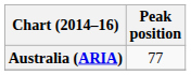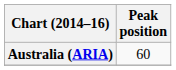 <table class="wikitable plainrowheaders sortable">
 <tr>
 <th scope="col">Chart (2014–16)</th>
 <th scope="col">Peak<br>position</th>
 </tr>
 <tr>
 <th scope="row">Australia (<a href='#'>ARIA</a>)</th>
-<td style="text-align:center;">77</td>
+<td style="text-align:center;">60</td>
 </tr>
 <tr>
 </tr>
 <tr>
 </tr>
 <tr>
 </tr>
 <tr>
 </tr>
 <tr>
 </tr>
 <tr>
 </tr>
 <tr>
 </tr>
 <tr>
 </tr>
 <tr>
 </tr>
 </table>
